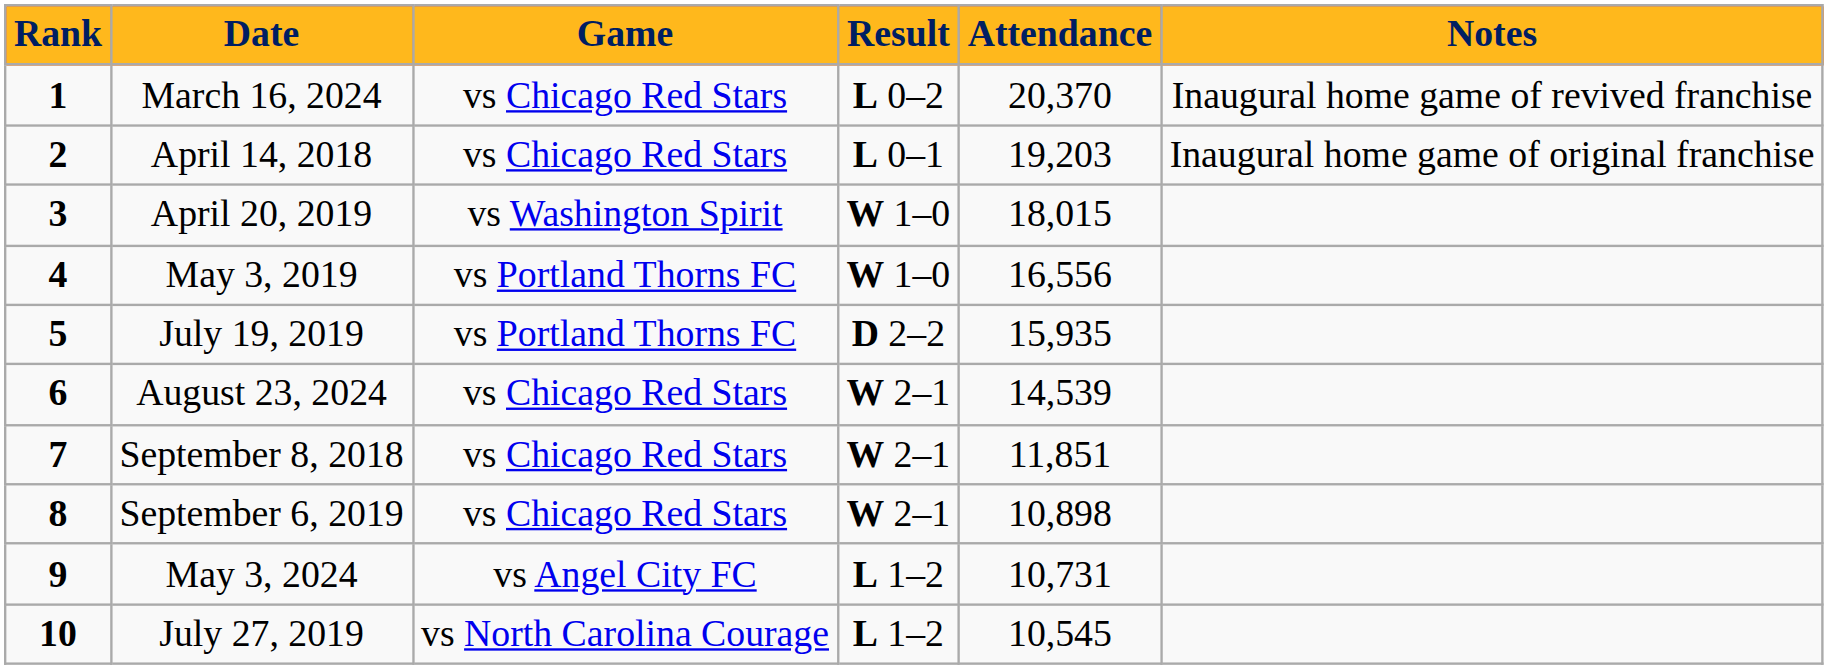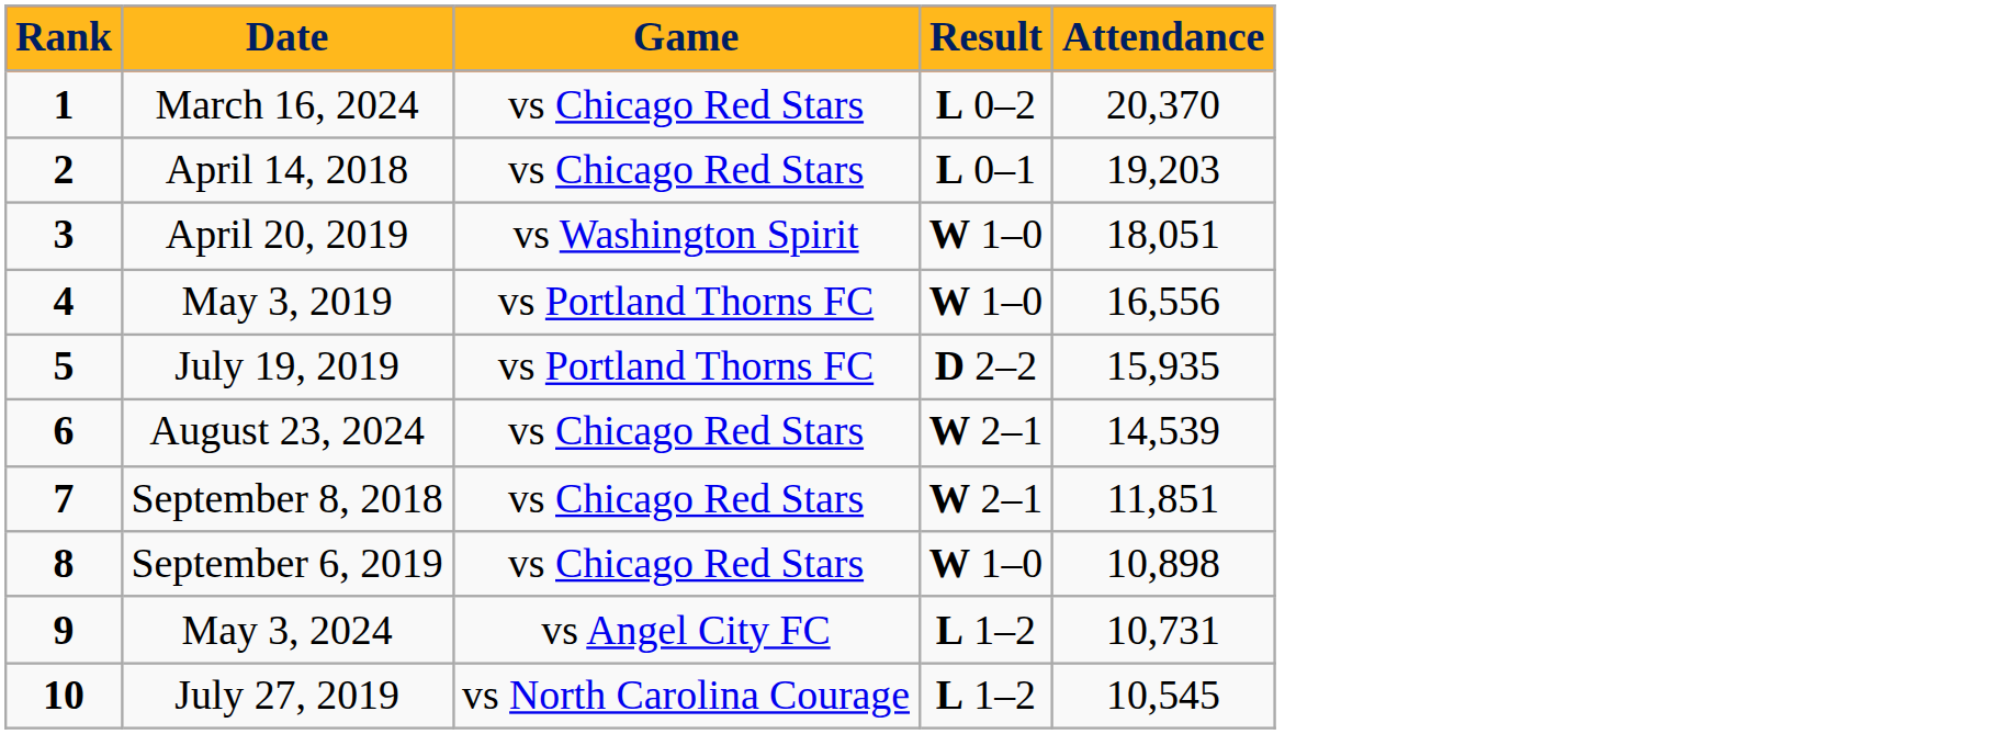 <table class="wikitable">
 <tr style="text-align:center; background:#c00;">
 <th style="background:#FFB81C; color:#001E62; text-align:center;">Rank</th>
 <th style="background:#FFB81C; color:#001E62; text-align:center;">Date</th>
 <th style="background:#FFB81C; color:#001E62; text-align:center;">Game</th>
 <th style="background:#FFB81C; color:#001E62; text-align:center;">Result</th>
 <th style="background:#FFB81C; color:#001E62; text-align:center;">Attendance</th>
-<th style="background:#FFB81C; color:#001E62; text-align:center;">Notes</th>
 </tr>
 <tr style="text-align:center;">
 <td><strong>1</strong></td>
 <td>March 16, 2024</td>
 <td>vs  <a href='#'>Chicago Red Stars</a></td>
 <td><strong>L</strong> 0–2</td>
 <td>20,370</td>
-<td>Inaugural home game of revived franchise</td>
 </tr>
 <tr style="text-align:center;">
 <td><strong>2</strong></td>
 <td>April 14, 2018</td>
 <td>vs  <a href='#'>Chicago Red Stars</a></td>
 <td><strong>L</strong> 0–1</td>
 <td>19,203</td>
-<td>Inaugural home game of original franchise</td>
 </tr>
 <tr style="text-align:center;">
 <td><strong>3</strong></td>
 <td>April 20, 2019</td>
 <td>vs  <a href='#'>Washington Spirit</a></td>
 <td><strong>W</strong>  1–0</td>
-<td>18,015</td>
-<td></td>
+<td>18,051</td>
 </tr>
 <tr style="text-align:center;">
 <td><strong>4</strong></td>
 <td>May 3, 2019</td>
 <td>vs  <a href='#'>Portland Thorns FC</a></td>
 <td><strong>W</strong>  1–0</td>
 <td>16,556</td>
-<td></td>
 </tr>
 <tr style="text-align:center;">
 <td><strong>5</strong></td>
 <td>July 19, 2019</td>
 <td>vs  <a href='#'>Portland Thorns FC</a></td>
 <td><strong>D</strong>  2–2</td>
 <td>15,935</td>
-<td></td>
 </tr>
 <tr style="text-align:center;">
 <td><strong>6</strong></td>
 <td>August 23, 2024</td>
 <td>vs  <a href='#'>Chicago Red Stars</a></td>
 <td><strong>W</strong>  2–1</td>
 <td>14,539</td>
-<td></td>
 </tr>
 <tr style="text-align:center;">
 <td><strong>7</strong></td>
 <td>September 8, 2018</td>
 <td>vs  <a href='#'>Chicago Red Stars</a></td>
 <td><strong>W</strong> 2–1</td>
 <td>11,851</td>
-<td></td>
 </tr>
 <tr style="text-align:center;">
 <td><strong>8</strong></td>
 <td>September 6, 2019</td>
 <td>vs  <a href='#'>Chicago Red Stars</a></td>
-<td><strong>W</strong> 2–1</td>
+<td><strong>W</strong>  1–0</td>
 <td>10,898</td>
-<td></td>
 </tr>
 <tr style="text-align:center;">
 <td><strong>9</strong></td>
 <td>May 3, 2024</td>
 <td>vs  <a href='#'>Angel City FC</a></td>
 <td><strong>L</strong>  1–2</td>
 <td>10,731</td>
-<td></td>
 </tr>
 <tr style="text-align:center;">
 <td><strong>10</strong></td>
 <td>July 27, 2019</td>
 <td>vs  <a href='#'>North Carolina Courage</a></td>
 <td><strong>L</strong>  1–2</td>
 <td>10,545</td>
-<td></td>
 </tr>
 </table>
